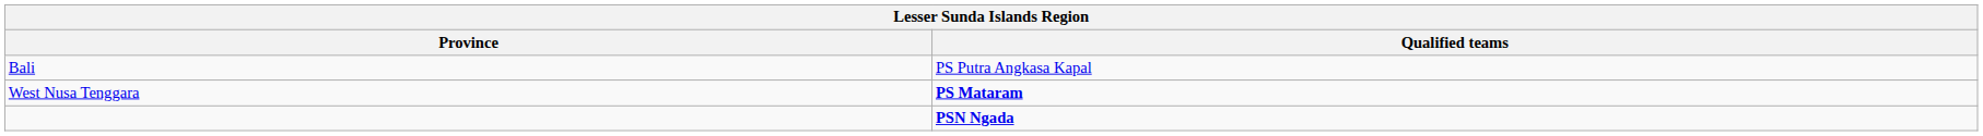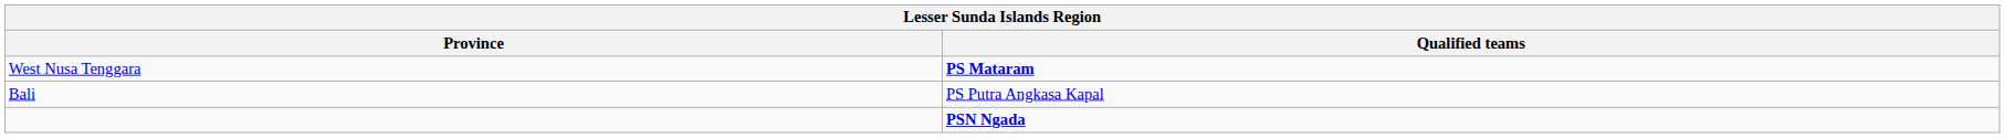 <table class="wikitable sortable" style="width:100%;">
 <tr>
 <th colspan="2"><strong>Lesser Sunda Islands Region</strong></th>
 </tr>
 <tr>
 <th style="width:47%;">Province</th>
 <th style="width:53%;">Qualified teams</th>
 </tr>
 <tr>
+<td> <a href='#'>West Nusa Tenggara</a></td>
+<td><strong><a href='#'>PS Mataram</a></strong></td>
+</tr>
+<tr>
 <td> <a href='#'>Bali</a></td>
 <td><a href='#'>PS Putra Angkasa Kapal</a></td>
-</tr>
-<tr>
-<td> <a href='#'>West Nusa Tenggara</a></td>
-<td><strong><a href='#'>PS Mataram</a></strong></td>
 </tr>
 <tr>
 <td> </td>
 <td><strong><a href='#'>PSN Ngada</a></strong></td>
 </tr>
 </table>
